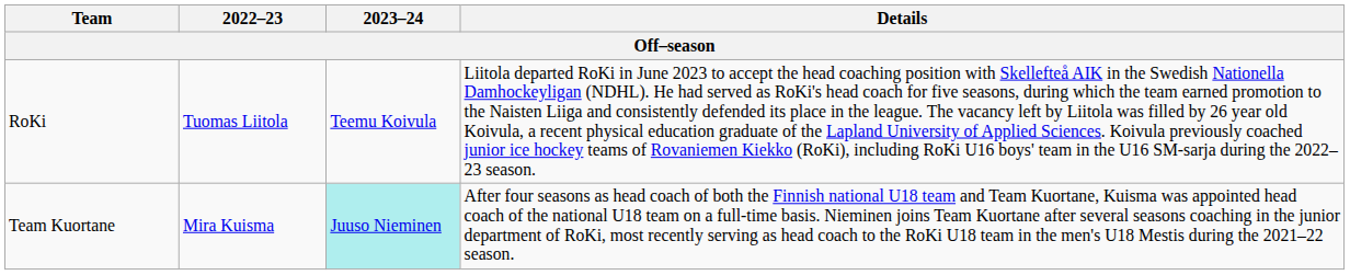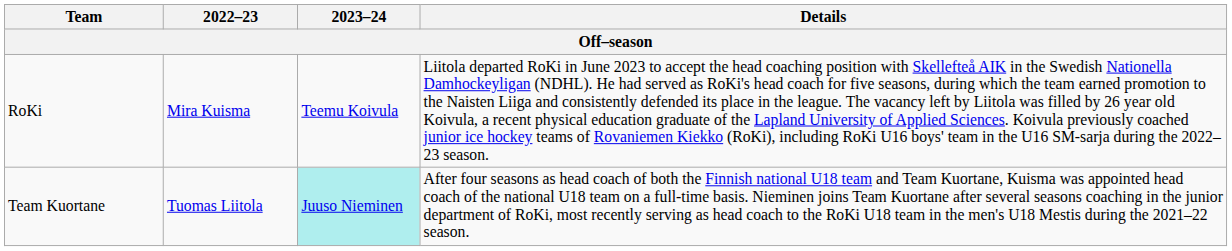 <table class="wikitable">
 <tr>
 <th style="width:13%;">Team</th>
 <th style="width:11%;">2022–23</th>
 <th style="width:10%;">2023–24</th>
 <th>Details</th>
 </tr>
 <tr>
 <th colspan="4">Off–season</th>
 </tr>
 <tr>
 <td>RoKi</td>
-<td><a href='#'>Tuomas Liitola</a></td>
+<td><a href='#'>Mira Kuisma</a></td>
 <td><a href='#'>Teemu Koivula</a></td>
 <td>Liitola departed RoKi in June 2023 to accept the head coaching position with <a href='#'>Skellefteå AIK</a> in the Swedish <a href='#'>Nationella Damhockeyligan</a> (NDHL). He had served as RoKi's head coach for five seasons, during which the team earned promotion to the Naisten Liiga and consistently defended its place in the league. The vacancy left by Liitola was filled by 26 year old Koivula, a recent physical education graduate of the <a href='#'>Lapland University of Applied Sciences</a>. Koivula previously coached <a href='#'>junior ice hockey</a> teams of <a href='#'>Rovaniemen Kiekko</a> (RoKi), including RoKi U16 boys' team in the U16 SM-sarja during the 2022–23 season.</td>
 </tr>
 <tr>
 <td>Team Kuortane</td>
-<td><a href='#'>Mira Kuisma</a></td>
+<td><a href='#'>Tuomas Liitola</a></td>
 <td style="background: paleturquoise;"><a href='#'>Juuso Nieminen</a></td>
 <td>After four seasons as head coach of both the <a href='#'>Finnish national U18 team</a> and Team Kuortane, Kuisma was appointed head coach of the national U18 team on a full-time basis. Nieminen joins Team Kuortane after several seasons coaching in the junior department of RoKi, most recently serving as head coach to the RoKi U18 team in the men's U18 Mestis during the 2021–22 season.</td>
 </tr>
 </table>
